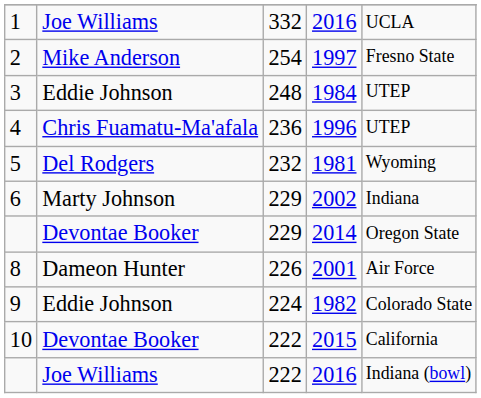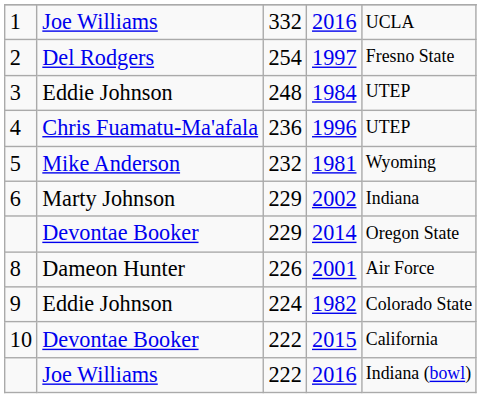 <table class="wikitable">
 <tr>
 </tr>
 <tr>
 <td>1</td>
 <td><a href='#'>Joe Williams</a></td>
 <td>332</td>
 <td><a href='#'>2016</a></td>
 <td style="font-size:80%;">UCLA</td>
 </tr>
 <tr>
 <td>2</td>
-<td><a href='#'>Mike Anderson</a></td>
+<td><a href='#'>Del Rodgers</a></td>
 <td>254</td>
 <td><a href='#'>1997</a></td>
 <td style="font-size:80%;">Fresno State</td>
 </tr>
 <tr>
 <td>3</td>
 <td>Eddie Johnson</td>
 <td>248</td>
 <td><a href='#'>1984</a></td>
 <td style="font-size:80%;">UTEP</td>
 </tr>
 <tr>
 <td>4</td>
 <td><a href='#'>Chris Fuamatu-Ma'afala</a></td>
 <td>236</td>
 <td><a href='#'>1996</a></td>
 <td style="font-size:80%;">UTEP</td>
 </tr>
 <tr>
 <td>5</td>
-<td><a href='#'>Del Rodgers</a></td>
+<td><a href='#'>Mike Anderson</a></td>
 <td>232</td>
 <td><a href='#'>1981</a></td>
 <td style="font-size:80%;">Wyoming</td>
 </tr>
 <tr>
 <td>6</td>
 <td>Marty Johnson</td>
 <td>229</td>
 <td><a href='#'>2002</a></td>
 <td style="font-size:80%;">Indiana</td>
 </tr>
 <tr>
 <td></td>
 <td><a href='#'>Devontae Booker</a></td>
 <td>229</td>
 <td><a href='#'>2014</a></td>
 <td style="font-size:80%;">Oregon State</td>
 </tr>
 <tr>
 <td>8</td>
 <td>Dameon Hunter</td>
 <td>226</td>
 <td><a href='#'>2001</a></td>
 <td style="font-size:80%;">Air Force</td>
 </tr>
 <tr>
 <td>9</td>
 <td>Eddie Johnson</td>
 <td>224</td>
 <td><a href='#'>1982</a></td>
 <td style="font-size:80%;">Colorado State</td>
 </tr>
 <tr>
 <td>10</td>
 <td><a href='#'>Devontae Booker</a></td>
 <td>222</td>
 <td><a href='#'>2015</a></td>
 <td style="font-size:80%;">California</td>
 </tr>
 <tr>
 <td></td>
 <td><a href='#'>Joe Williams</a></td>
 <td>222</td>
 <td><a href='#'>2016</a></td>
 <td style="font-size:80%;">Indiana (<a href='#'>bowl</a>)</td>
 </tr>
 </table>
